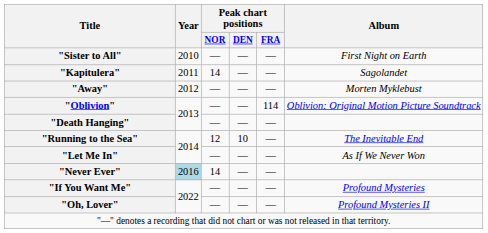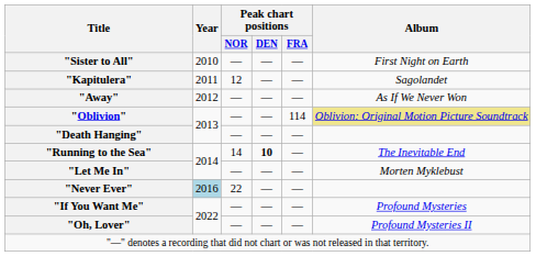 <table class="wikitable plainrowheaders" style="text-align:center;">
 <tr>
 <th scope="col" rowspan="2" style="width:16em;">Title</th>
 <th scope="col" rowspan="2" style="width:1em;">Year</th>
 <th scope="col" colspan="3">Peak chart positions</th>
 <th scope="col" rowspan="2">Album</th>
 </tr>
 <tr>
 <th scope="col" style="width:2.5em;font-size:90%;"><a href='#'>NOR</a><br></th>
 <th scope="col" style="width:2.5em;font-size:90%;"><a href='#'>DEN</a><br></th>
 <th scope="col" style="width:2.5em;font-size:90%;"><a href='#'>FRA</a><br></th>
 </tr>
 <tr>
 <th scope="row">"Sister to All"<br></th>
 <td>2010</td>
 <td>—</td>
 <td>—</td>
 <td>—</td>
 <td><em>First Night on Earth</em></td>
 </tr>
 <tr>
 <th scope="row">"Kapitulera"<br></th>
 <td>2011</td>
-<td>14</td>
+<td>12</td>
 <td>—</td>
 <td>—</td>
 <td><em>Sagolandet</em></td>
 </tr>
 <tr>
 <th scope="row">"Away"<br></th>
 <td>2012</td>
 <td>—</td>
 <td>—</td>
 <td>—</td>
-<td><em>Morten Myklebust</em></td>
+<td><em>As If We Never Won</em></td>
 </tr>
 <tr>
 <th scope="row">"<a href='#'>Oblivion</a>"<br></th>
 <td rowspan="2">2013</td>
 <td>—</td>
 <td>—</td>
 <td>114</td>
-<td><em><a href='#'>Oblivion: Original Motion Picture Soundtrack</a></em></td>
+<td style="background: khaki;"><em><a href='#'>Oblivion: Original Motion Picture Soundtrack</a></em></td>
 </tr>
 <tr>
 <th scope="row">"Death Hanging"<br></th>
 <td>—</td>
 <td>—</td>
 <td>—</td>
 <td></td>
 </tr>
 <tr>
 <th scope="row">"Running to the Sea"<br></th>
 <td rowspan="2">2014</td>
-<td>12</td>
-<td>10</td>
+<td>14</td>
+<td><strong>10</strong></td>
 <td>—</td>
 <td><em><a href='#'>The Inevitable End</a></em></td>
 </tr>
 <tr>
 <th scope="row">"Let Me In"<br></th>
 <td>—</td>
 <td>—</td>
 <td>—</td>
-<td><em>As If We Never Won</em></td>
+<td><em>Morten Myklebust</em></td>
 </tr>
 <tr>
 <th scope="row">"Never Ever"<br></th>
 <td style="background: lightblue;">2016</td>
-<td>14</td>
+<td>22</td>
 <td>—</td>
 <td>—</td>
 <td></td>
 </tr>
 <tr>
 <th scope="row">"If You Want Me"<br></th>
 <td rowspan="2">2022</td>
 <td>—</td>
 <td>—</td>
 <td>—</td>
 <td><em><a href='#'>Profound Mysteries</a></em></td>
 </tr>
 <tr>
 <th scope="row">"Oh, Lover"<br></th>
 <td>—</td>
 <td>—</td>
 <td>—</td>
 <td><em><a href='#'>Profound Mysteries II</a></em></td>
 </tr>
 <tr>
 <td colspan="6" style="font-size:90%;">"—" denotes a recording that did not chart or was not released in that territory.</td>
 </tr>
 </table>
